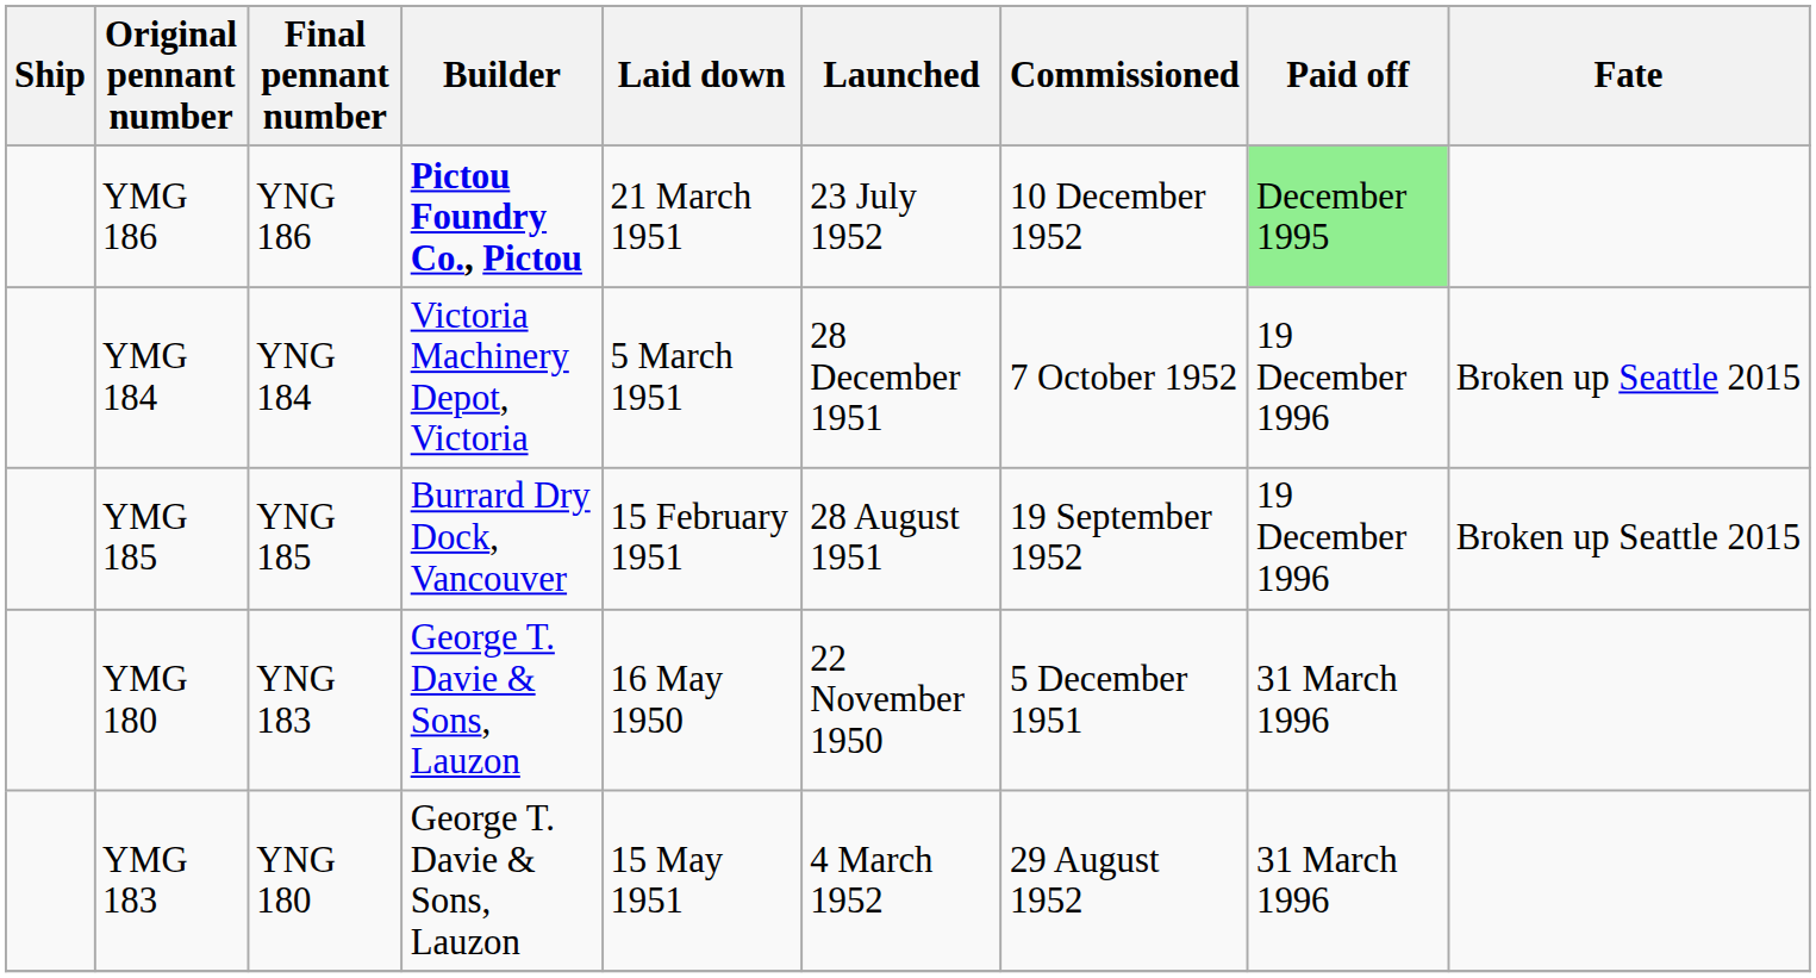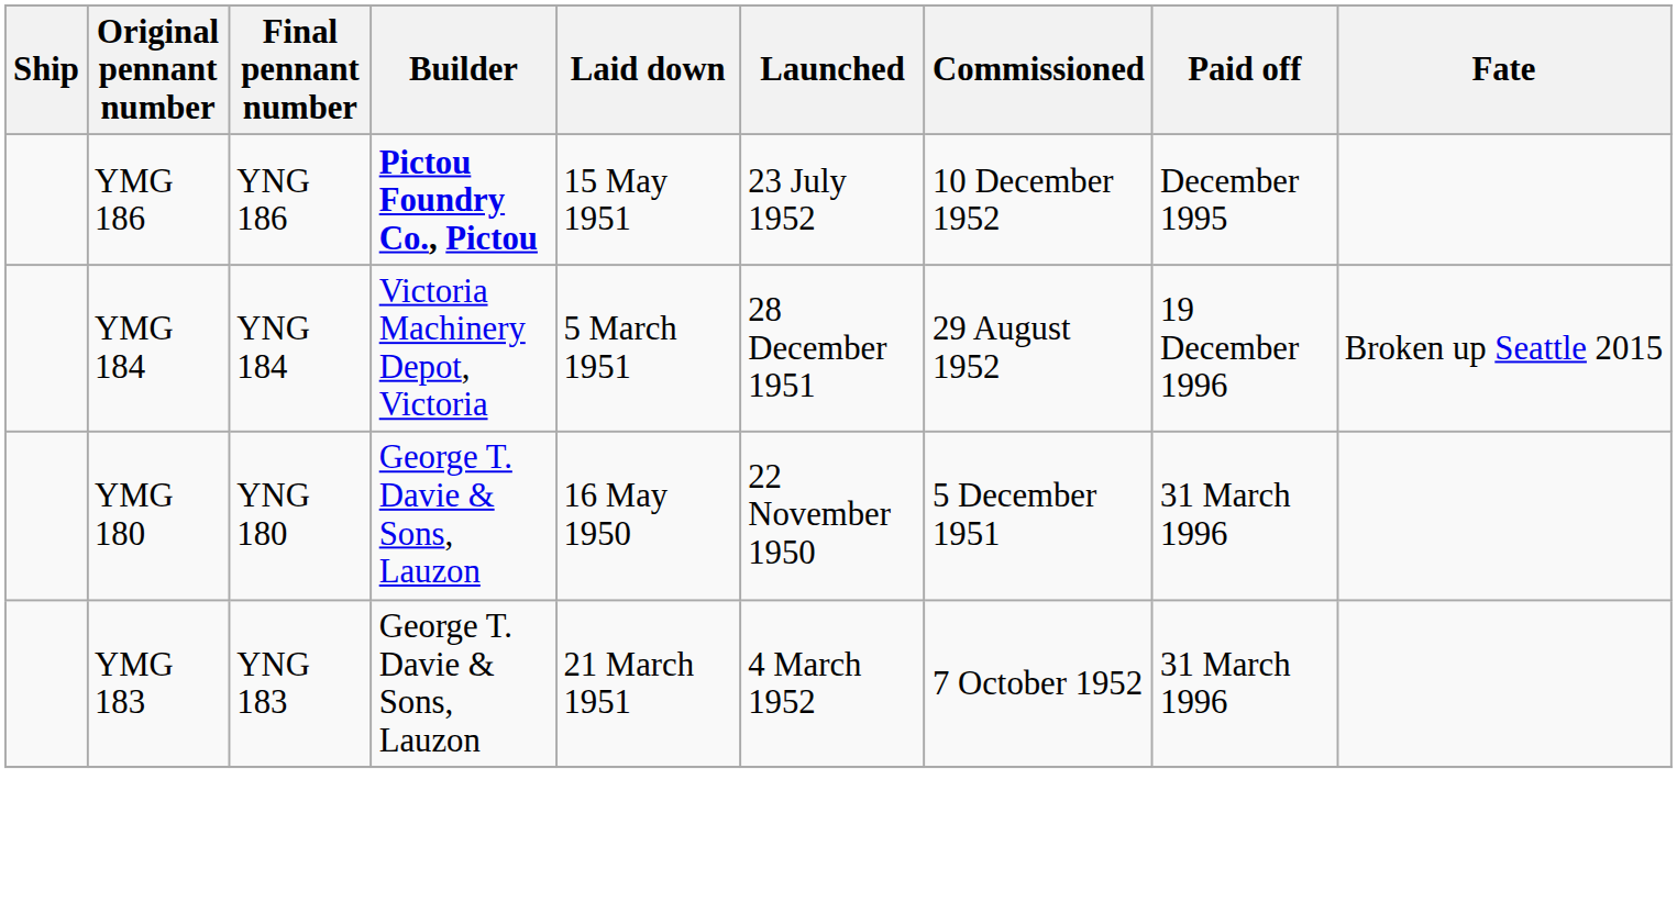 <table class="wikitable">
 <tr>
 </tr>
 <tr>
 <th scope="col">Ship</th>
 <th scope="col" width = "60">Original pennant number</th>
 <th scope="col" width = "60">Final pennant number</th>
 <th scope="col" width = "80">Builder</th>
 <th scope="col" width = "80">Laid down</th>
 <th scope="col" width = "80">Launched</th>
 <th scope="col" width = "80">Commissioned</th>
 <th scope="col" width = "80">Paid off</th>
 <th scope="col">Fate</th>
 </tr>
 <tr>
 <td scope="row"></td>
 <td>YMG 186</td>
 <td>YNG 186</td>
 <td><strong><a href='#'>Pictou Foundry Co.</a>, <a href='#'>Pictou</a></strong></td>
-<td>21 March 1951</td>
+<td>15 May 1951</td>
 <td>23 July 1952</td>
 <td>10 December 1952</td>
-<td style="background: lightgreen;">December 1995</td>
+<td>December 1995</td>
 <td></td>
 </tr>
 <tr>
 <td scope="row"></td>
 <td>YMG 184</td>
 <td>YNG 184</td>
 <td><a href='#'>Victoria Machinery Depot</a>, <a href='#'>Victoria</a></td>
 <td>5 March 1951</td>
 <td>28 December 1951</td>
-<td>7 October 1952</td>
+<td>29 August 1952</td>
 <td>19 December 1996</td>
 <td>Broken up <a href='#'>Seattle</a> 2015</td>
 </tr>
 <tr>
 <td scope="row"></td>
-<td>YMG 185</td>
-<td>YNG 185</td>
-<td><a href='#'>Burrard Dry Dock</a>, <a href='#'>Vancouver</a></td>
-<td>15 February 1951</td>
-<td>28 August 1951</td>
-<td>19 September 1952</td>
-<td>19 December 1996</td>
-<td>Broken up Seattle 2015</td>
-</tr>
-<tr>
-<td scope="row"></td>
 <td>YMG 180</td>
-<td>YNG 183</td>
+<td>YNG 180</td>
 <td><a href='#'>George T. Davie & Sons</a>, <a href='#'>Lauzon</a></td>
 <td>16 May 1950</td>
 <td>22 November 1950</td>
 <td>5 December 1951</td>
 <td>31 March 1996</td>
 <td></td>
 </tr>
 <tr>
 <td scope="row"></td>
 <td>YMG 183</td>
-<td>YNG 180</td>
+<td>YNG 183</td>
 <td>George T. Davie & Sons, Lauzon</td>
-<td>15 May 1951</td>
+<td>21 March 1951</td>
 <td>4 March 1952</td>
-<td>29 August 1952</td>
+<td>7 October 1952</td>
 <td>31 March 1996</td>
 <td></td>
 </tr>
 <tr>
 </tr>
 </table>
